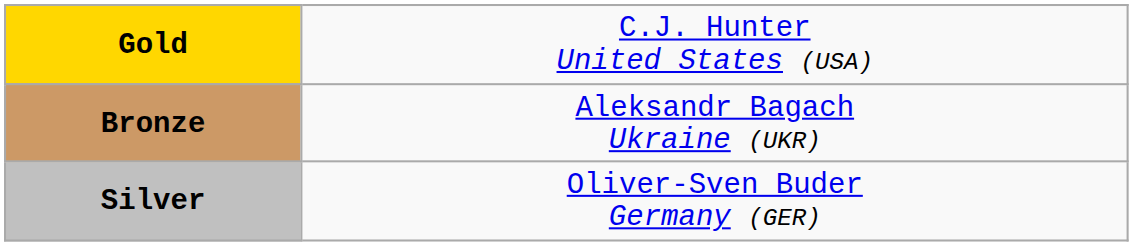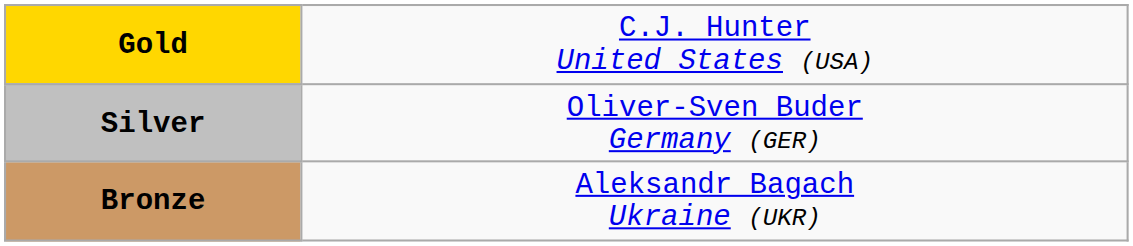 <table class="wikitable" style=" text-align:center; font-size:110%;" width="35%">
 <tr>
 <td bgcolor="gold"><strong>Gold</strong></td>
 <td> <a href='#'>C.J. Hunter</a><br><em><a href='#'>United States</a> <small>(USA)</small></em></td>
 </tr>
 <tr>
+<td bgcolor="silver"><strong>Silver</strong></td>
+<td> <a href='#'>Oliver-Sven Buder</a><br><em><a href='#'>Germany</a> <small>(GER)</small></em></td>
+</tr>
+<tr>
 <td bgcolor="CC9966"><strong>Bronze</strong></td>
 <td> <a href='#'>Aleksandr Bagach</a><br><em><a href='#'>Ukraine</a> <small>(UKR)</small></em></td>
 </tr>
-<tr>
-<td bgcolor="silver"><strong>Silver</strong></td>
-<td> <a href='#'>Oliver-Sven Buder</a><br><em><a href='#'>Germany</a> <small>(GER)</small></em></td>
-</tr>
 </table>
